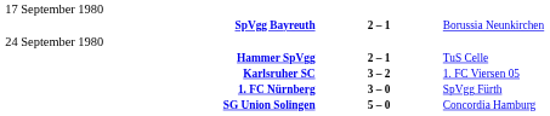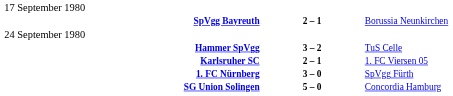 <table width=100% cellspacing=1>
 <tr>
 <th width=25%></th>
 <th width=10%></th>
 <th width=25%></th>
 <th></th>
 </tr>
 <tr>
 <td>17 September 1980</td>
 </tr>
 <tr style=font-size:90%>
 <td align=right><strong><a href='#'>SpVgg Bayreuth</a></strong></td>
 <td align=center><strong>2 – 1</strong></td>
 <td><a href='#'>Borussia Neunkirchen</a></td>
 </tr>
 <tr>
 <td>24 September 1980</td>
 </tr>
 <tr style=font-size:90%>
 <td align=right><strong><a href='#'>Hammer SpVgg</a></strong></td>
-<td align=center><strong>2 – 1</strong></td>
+<td align=center><strong>3 – 2</strong></td>
 <td><a href='#'>TuS Celle</a></td>
 </tr>
 <tr style=font-size:90%>
 <td align=right><strong><a href='#'>Karlsruher SC</a></strong></td>
-<td align=center><strong>3 – 2</strong></td>
+<td align=center><strong>2 – 1</strong></td>
 <td><a href='#'>1. FC Viersen 05</a></td>
 </tr>
 <tr style=font-size:90%>
 <td align=right><strong><a href='#'>1. FC Nürnberg</a></strong></td>
 <td align=center><strong>3 – 0</strong></td>
 <td><a href='#'>SpVgg Fürth</a></td>
 </tr>
 <tr style=font-size:90%>
 <td align=right><strong><a href='#'>SG Union Solingen</a></strong></td>
 <td align=center><strong>5 – 0</strong></td>
 <td><a href='#'>Concordia Hamburg</a></td>
 </tr>
 </table>
